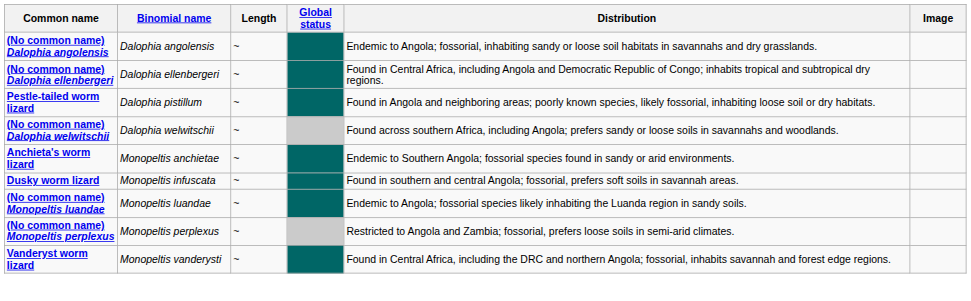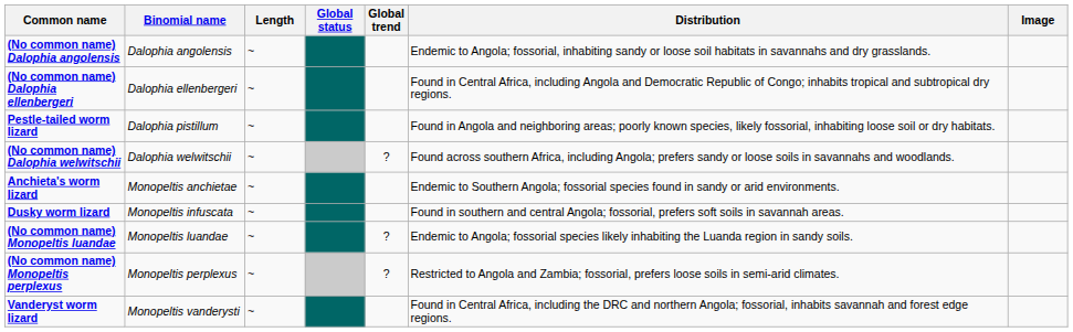 <table class="wikitable sortable" style="font-size: 85%">
 <tr>
 <th width="10%">Common name</th>
 <th width="10%"><a href='#'>Binomial name</a></th>
 <th width="5%">Length</th>
 <th width="5%"><a href='#'>Global status</a></th>
+<th width="1%">Global trend</th>
 <th width="50%" class="unsortable">Distribution</th>
 <th width="5%" class="unsortable">Image</th>
 </tr>
 <tr>
 <td><strong><a href='#'>(No common name) <em>Dalophia angolensis</em></a></strong></td>
 <td><em>Dalophia angolensis</em></td>
 <td>~</td>
 <td align=center style="background: #006666"></td>
+<td align=center></td>
 <td>Endemic to Angola; fossorial, inhabiting sandy or loose soil habitats in savannahs and dry grasslands.</td>
 <td></td>
 </tr>
 <tr>
 <td><strong><a href='#'>(No common name) <em>Dalophia ellenbergeri</em></a></strong></td>
 <td><em>Dalophia ellenbergeri</em></td>
 <td>~</td>
 <td align=center style="background: #006666"></td>
+<td align=center></td>
 <td>Found in Central Africa, including Angola and Democratic Republic of Congo; inhabits tropical and subtropical dry regions.</td>
 <td></td>
 </tr>
 <tr>
 <td><strong><a href='#'>Pestle-tailed worm lizard</a></strong></td>
 <td><em>Dalophia pistillum</em></td>
 <td>~</td>
 <td align=center style="background: #006666"></td>
+<td align=center></td>
 <td>Found in Angola and neighboring areas; poorly known species, likely fossorial, inhabiting loose soil or dry habitats.</td>
 <td></td>
 </tr>
 <tr>
 <td><strong><a href='#'>(No common name) <em>Dalophia welwitschii</em></a></strong></td>
 <td><em>Dalophia welwitschii</em></td>
 <td>~</td>
 <td align=center style="background: #cbcbcb"></td>
+<td align=center>?</td>
 <td>Found across southern Africa, including Angola; prefers sandy or loose soils in savannahs and woodlands.</td>
 <td></td>
 </tr>
 <tr>
 <td><strong><a href='#'>Anchieta's worm lizard</a></strong></td>
 <td><em>Monopeltis anchietae</em></td>
 <td>~</td>
 <td align=center style="background: #006666"></td>
+<td align=center></td>
 <td>Endemic to Southern Angola; fossorial species found in sandy or arid environments.</td>
 <td></td>
 </tr>
 <tr>
 <td><strong><a href='#'>Dusky worm lizard</a></strong></td>
 <td><em>Monopeltis infuscata</em></td>
 <td>~</td>
 <td align=center style="background: #006666"></td>
+<td align=center></td>
 <td>Found in southern and central Angola; fossorial, prefers soft soils in savannah areas.</td>
 <td></td>
 </tr>
 <tr>
 <td><strong><a href='#'>(No common name) <em>Monopeltis luandae</em></a></strong></td>
 <td><em>Monopeltis luandae</em></td>
 <td>~</td>
 <td align=center style="background: #006666"></td>
+<td align=center>?</td>
 <td>Endemic to Angola; fossorial species likely inhabiting the Luanda region in sandy soils.</td>
 <td></td>
 </tr>
 <tr>
 <td><strong><a href='#'>(No common name) <em>Monopeltis perplexus</em></a></strong></td>
 <td><em>Monopeltis perplexus</em></td>
 <td>~</td>
 <td align=center style="background: #cbcbcb"></td>
+<td align=center>?</td>
 <td>Restricted to Angola and Zambia; fossorial, prefers loose soils in semi-arid climates.</td>
 <td></td>
 </tr>
 <tr>
 <td><strong><a href='#'>Vanderyst worm lizard</a></strong></td>
 <td><em>Monopeltis vanderysti</em></td>
 <td>~</td>
 <td align=center style="background: #006666"></td>
+<td align=center></td>
 <td>Found in Central Africa, including the DRC and northern Angola; fossorial, inhabits savannah and forest edge regions.</td>
 <td></td>
 </tr>
 </table>
